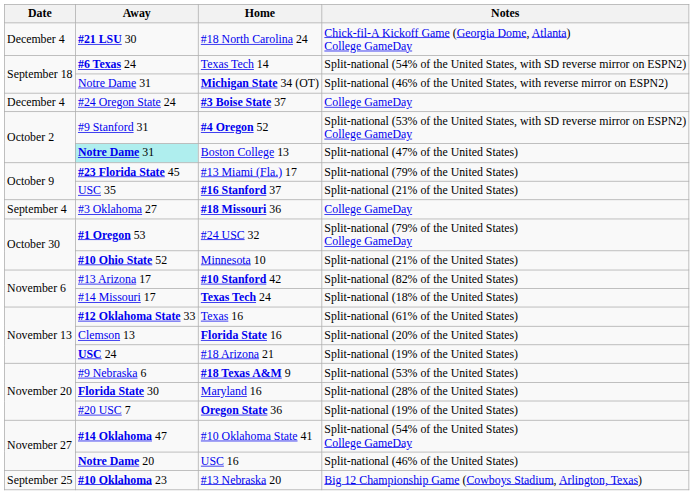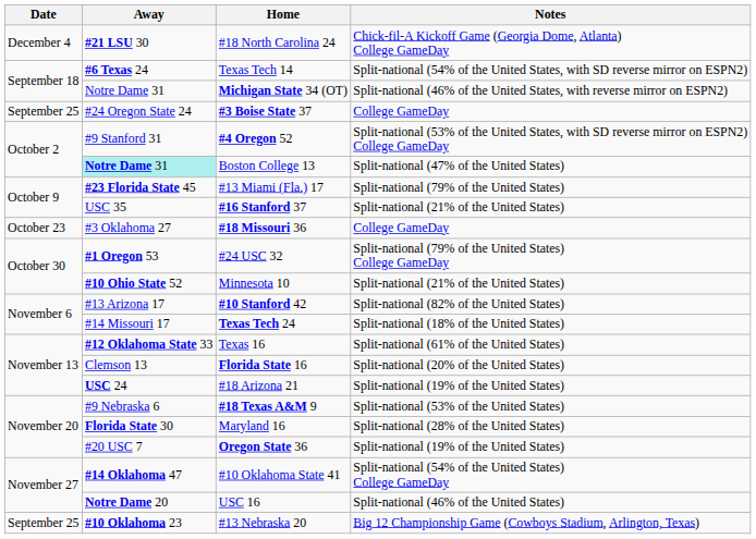 <table class="wikitable sortable">
 <tr>
 <th>Date</th>
 <th>Away</th>
 <th>Home</th>
 <th>Notes</th>
 </tr>
 <tr>
 <td>December 4</td>
 <td><strong><a href='#'>#21 LSU</a></strong> 30</td>
 <td><a href='#'>#18 North Carolina</a> 24</td>
 <td><a href='#'>Chick-fil-A Kickoff Game</a> (<a href='#'>Georgia Dome</a>, <a href='#'>Atlanta</a>)<br><a href='#'>College GameDay</a></td>
 </tr>
 <tr>
 <td rowspan="2">September 18</td>
 <td><strong><a href='#'>#6 Texas</a></strong> 24</td>
 <td><a href='#'>Texas Tech</a> 14</td>
 <td>Split-national (54% of the United States, with SD reverse mirror on ESPN2)</td>
 </tr>
 <tr>
 <td><a href='#'>Notre Dame</a> 31</td>
 <td><strong><a href='#'>Michigan State</a></strong> 34 (OT)</td>
 <td>Split-national (46% of the United States, with reverse mirror on ESPN2)</td>
 </tr>
 <tr>
-<td>December 4</td>
+<td>September 25</td>
 <td><a href='#'>#24 Oregon State</a> 24</td>
 <td><strong><a href='#'>#3 Boise State</a></strong> 37</td>
 <td><a href='#'>College GameDay</a></td>
 </tr>
 <tr>
 <td rowspan="2">October 2</td>
 <td><a href='#'>#9 Stanford</a> 31</td>
 <td><strong><a href='#'>#4 Oregon</a></strong> 52</td>
 <td>Split-national (53% of the United States, with SD reverse mirror on ESPN2)<br><a href='#'>College GameDay</a></td>
 </tr>
 <tr>
 <td style="background: paleturquoise;"><strong><a href='#'>Notre Dame</a></strong> 31</td>
 <td><a href='#'>Boston College</a> 13</td>
 <td>Split-national (47% of the United States)</td>
 </tr>
 <tr>
 <td rowspan="2">October 9</td>
 <td><strong><a href='#'>#23 Florida State</a></strong> 45</td>
 <td><a href='#'>#13 Miami (Fla.)</a> 17</td>
 <td>Split-national (79% of the United States)</td>
 </tr>
 <tr>
 <td><a href='#'>USC</a> 35</td>
 <td><strong><a href='#'>#16 Stanford</a></strong> 37</td>
 <td>Split-national (21% of the United States)</td>
 </tr>
 <tr>
-<td>September 4</td>
+<td>October 23</td>
 <td><a href='#'>#3 Oklahoma</a> 27</td>
 <td><strong><a href='#'>#18 Missouri</a></strong> 36</td>
 <td><a href='#'>College GameDay</a></td>
 </tr>
 <tr>
 <td rowspan="2">October 30</td>
 <td><strong><a href='#'>#1 Oregon</a></strong> 53</td>
 <td><a href='#'>#24 USC</a> 32</td>
 <td>Split-national (79% of the United States)<br><a href='#'>College GameDay</a></td>
 </tr>
 <tr>
 <td><strong><a href='#'>#10 Ohio State</a></strong> 52</td>
 <td><a href='#'>Minnesota</a> 10</td>
 <td>Split-national (21% of the United States)</td>
 </tr>
 <tr>
 <td rowspan="2">November 6</td>
 <td><a href='#'>#13 Arizona</a> 17</td>
 <td><strong><a href='#'>#10 Stanford</a></strong> 42</td>
 <td>Split-national (82% of the United States)</td>
 </tr>
 <tr>
 <td><a href='#'>#14 Missouri</a> 17</td>
 <td><strong><a href='#'>Texas Tech</a></strong> 24</td>
 <td>Split-national (18% of the United States)</td>
 </tr>
 <tr>
 <td rowspan="3">November 13</td>
 <td><strong><a href='#'>#12 Oklahoma State</a></strong> 33</td>
 <td><a href='#'>Texas</a> 16</td>
 <td>Split-national (61% of the United States)</td>
 </tr>
 <tr>
 <td><a href='#'>Clemson</a> 13</td>
 <td><strong><a href='#'>Florida State</a></strong> 16</td>
 <td>Split-national (20% of the United States)</td>
 </tr>
 <tr>
 <td><strong><a href='#'>USC</a></strong> 24</td>
 <td><a href='#'>#18 Arizona</a> 21</td>
 <td>Split-national (19% of the United States)</td>
 </tr>
 <tr>
 <td rowspan="3">November 20</td>
 <td><a href='#'>#9 Nebraska</a> 6</td>
 <td><strong><a href='#'>#18 Texas A&M</a></strong> 9</td>
 <td>Split-national (53% of the United States)</td>
 </tr>
 <tr>
 <td><strong><a href='#'>Florida State</a></strong> 30</td>
 <td><a href='#'>Maryland</a> 16</td>
 <td>Split-national (28% of the United States)</td>
 </tr>
 <tr>
 <td><a href='#'>#20 USC</a> 7</td>
 <td><strong><a href='#'>Oregon State</a></strong> 36</td>
 <td>Split-national (19% of the United States)</td>
 </tr>
 <tr>
 <td rowspan="2">November 27</td>
 <td><strong><a href='#'>#14 Oklahoma</a></strong> 47</td>
 <td><a href='#'>#10 Oklahoma State</a> 41</td>
 <td>Split-national (54% of the United States)<br><a href='#'>College GameDay</a></td>
 </tr>
 <tr>
 <td><strong><a href='#'>Notre Dame</a></strong> 20</td>
 <td><a href='#'>USC</a> 16</td>
 <td>Split-national (46% of the United States)</td>
 </tr>
 <tr>
 <td>September 25</td>
 <td><strong><a href='#'>#10 Oklahoma</a></strong> 23</td>
 <td><a href='#'>#13 Nebraska</a> 20</td>
 <td><a href='#'>Big 12 Championship Game</a> (<a href='#'>Cowboys Stadium</a>, <a href='#'>Arlington, Texas</a>)</td>
 </tr>
 </table>
